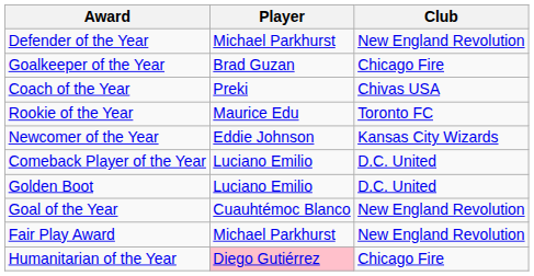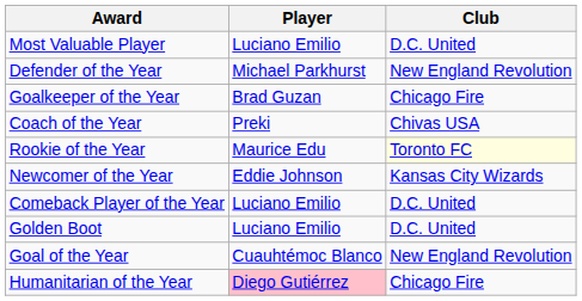 <table class="wikitable" style="font-size:100%">
 <tr>
 <th>Award</th>
 <th>Player</th>
 <th>Club</th>
+</tr>
+<tr>
+<td><a href='#'>Most Valuable Player</a></td>
+<td> <a href='#'>Luciano Emilio</a></td>
+<td><a href='#'>D.C. United</a></td>
 </tr>
 <tr>
 <td><a href='#'>Defender of the Year</a></td>
 <td> <a href='#'>Michael Parkhurst</a></td>
 <td><a href='#'>New England Revolution</a></td>
 </tr>
 <tr>
 <td><a href='#'>Goalkeeper of the Year</a></td>
 <td> <a href='#'>Brad Guzan</a></td>
 <td><a href='#'>Chicago Fire</a></td>
 </tr>
 <tr>
 <td><a href='#'>Coach of the Year</a></td>
 <td> <a href='#'>Preki</a></td>
 <td><a href='#'>Chivas USA</a></td>
 </tr>
 <tr>
 <td><a href='#'>Rookie of the Year</a></td>
 <td> <a href='#'>Maurice Edu</a></td>
-<td><a href='#'>Toronto FC</a></td>
+<td style="background: lightyellow;"><a href='#'>Toronto FC</a></td>
 </tr>
 <tr>
 <td><a href='#'>Newcomer of the Year</a></td>
 <td> <a href='#'>Eddie Johnson</a></td>
 <td><a href='#'>Kansas City Wizards</a></td>
 </tr>
 <tr>
 <td><a href='#'>Comeback Player of the Year</a></td>
 <td> <a href='#'>Luciano Emilio</a></td>
 <td><a href='#'>D.C. United</a></td>
 </tr>
 <tr>
 <td><a href='#'>Golden Boot</a></td>
 <td> <a href='#'>Luciano Emilio</a></td>
 <td><a href='#'>D.C. United</a></td>
 </tr>
 <tr>
 <td><a href='#'>Goal of the Year</a></td>
 <td> <a href='#'>Cuauhtémoc Blanco</a></td>
 <td><a href='#'>New England Revolution</a></td>
 </tr>
 <tr>
-<td><a href='#'>Fair Play Award</a></td>
-<td> <a href='#'>Michael Parkhurst</a></td>
-<td><a href='#'>New England Revolution</a></td>
-</tr>
-<tr>
 <td><a href='#'>Humanitarian of the Year</a></td>
 <td style="background: pink;"> <a href='#'>Diego Gutiérrez</a></td>
 <td><a href='#'>Chicago Fire</a></td>
 </tr>
 </table>
